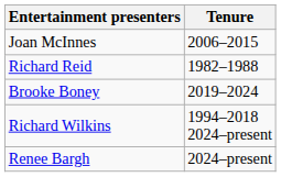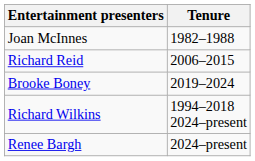 <table class="wikitable sortable">
 <tr>
 <th>Entertainment presenters</th>
 <th>Tenure</th>
 </tr>
 <tr>
 <td>Joan McInnes</td>
-<td>2006–2015</td>
+<td>1982–1988</td>
 </tr>
 <tr>
 <td><a href='#'>Richard Reid</a></td>
-<td>1982–1988</td>
+<td>2006–2015</td>
 </tr>
 <tr>
 <td><a href='#'>Brooke Boney</a></td>
 <td>2019–2024</td>
 </tr>
 <tr>
 <td><a href='#'>Richard Wilkins</a></td>
 <td>1994–2018<br>2024–present</td>
 </tr>
 <tr>
 <td><a href='#'>Renee Bargh</a></td>
 <td>2024–present</td>
 </tr>
 </table>
